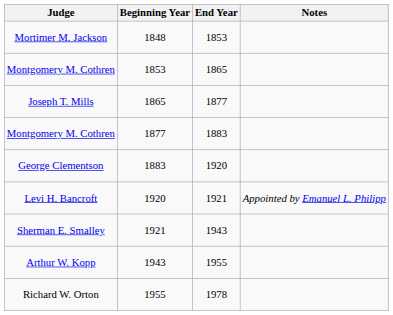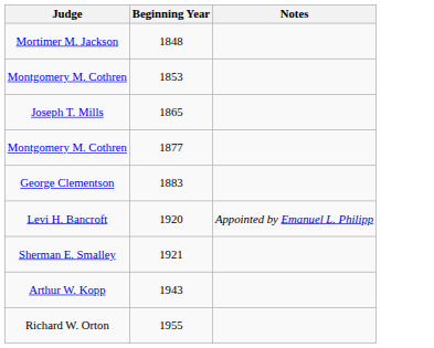 <table class=wikitable style="text-align:center">
 <tr>
 <th>Judge</th>
 <th>Beginning Year</th>
-<th>End Year</th>
 <th>Notes</th>
 </tr>
 <tr style="height:3em">
 <td><a href='#'>Mortimer M. Jackson</a></td>
 <td>1848</td>
-<td>1853</td>
 <td></td>
 </tr>
 <tr style="height:3em">
 <td><a href='#'>Montgomery M. Cothren</a></td>
 <td>1853</td>
-<td>1865</td>
 <td></td>
 </tr>
 <tr style="height:3em">
 <td><a href='#'>Joseph T. Mills</a></td>
 <td>1865</td>
-<td>1877</td>
 <td></td>
 </tr>
 <tr style="height:3em">
 <td><a href='#'>Montgomery M. Cothren</a></td>
 <td>1877</td>
-<td>1883</td>
 <td></td>
 </tr>
 <tr style="height:3em">
 <td><a href='#'>George Clementson</a></td>
 <td>1883</td>
-<td>1920</td>
 <td></td>
 </tr>
 <tr style="height:3em">
 <td><a href='#'>Levi H. Bancroft</a></td>
 <td>1920</td>
-<td>1921</td>
 <td><em>Appointed by <a href='#'>Emanuel L. Philipp</a></em></td>
 </tr>
 <tr style="height:3em">
 <td><a href='#'>Sherman E. Smalley</a></td>
 <td>1921</td>
-<td>1943</td>
 <td></td>
 </tr>
 <tr style="height:3em">
 <td><a href='#'>Arthur W. Kopp</a></td>
 <td>1943</td>
-<td>1955</td>
 <td></td>
 </tr>
 <tr style="height:3em">
 <td>Richard W. Orton</td>
 <td>1955</td>
-<td>1978</td>
 <td></td>
 </tr>
 </table>
